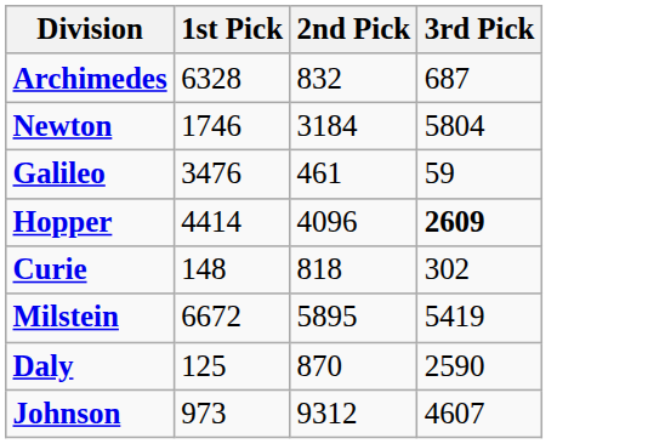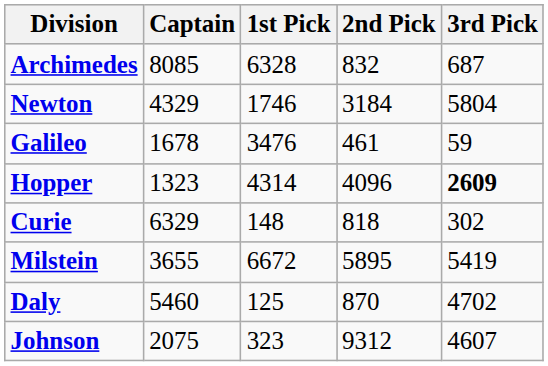 <table class="wikitable">
 <tr>
 <th><strong>Division</strong></th>
+<th>Captain</th>
 <th>1st Pick</th>
 <th>2nd Pick</th>
 <th>3rd Pick</th>
 </tr>
 <tr>
 <td><strong><a href='#'>Archimedes</a></strong></td>
+<td>8085</td>
 <td>6328</td>
 <td>832</td>
 <td>687</td>
 </tr>
 <tr>
 <td><strong><a href='#'>Newton</a></strong></td>
+<td>4329</td>
 <td>1746</td>
 <td>3184</td>
 <td>5804</td>
 </tr>
 <tr>
 <td><strong><a href='#'>Galileo</a></strong></td>
+<td>1678</td>
 <td>3476</td>
 <td>461</td>
 <td>59</td>
 </tr>
 <tr>
 <td><strong><a href='#'>Hopper</a></strong></td>
-<td>4414</td>
+<td>1323</td>
+<td>4314</td>
 <td>4096</td>
 <td><strong>2609</strong></td>
 </tr>
 <tr>
 <td><strong><a href='#'>Curie</a></strong></td>
+<td>6329</td>
 <td>148</td>
 <td>818</td>
 <td>302</td>
 </tr>
 <tr>
 <td><strong><a href='#'>Milstein</a></strong></td>
+<td>3655</td>
 <td>6672</td>
 <td>5895</td>
 <td>5419</td>
 </tr>
 <tr>
 <td><strong><a href='#'>Daly</a></strong></td>
+<td>5460</td>
 <td>125</td>
 <td>870</td>
-<td>2590</td>
+<td>4702</td>
 </tr>
 <tr>
 <td><strong><a href='#'>Johnson</a></strong></td>
-<td>973</td>
+<td>2075</td>
+<td>323</td>
 <td>9312</td>
 <td>4607</td>
 </tr>
 </table>
